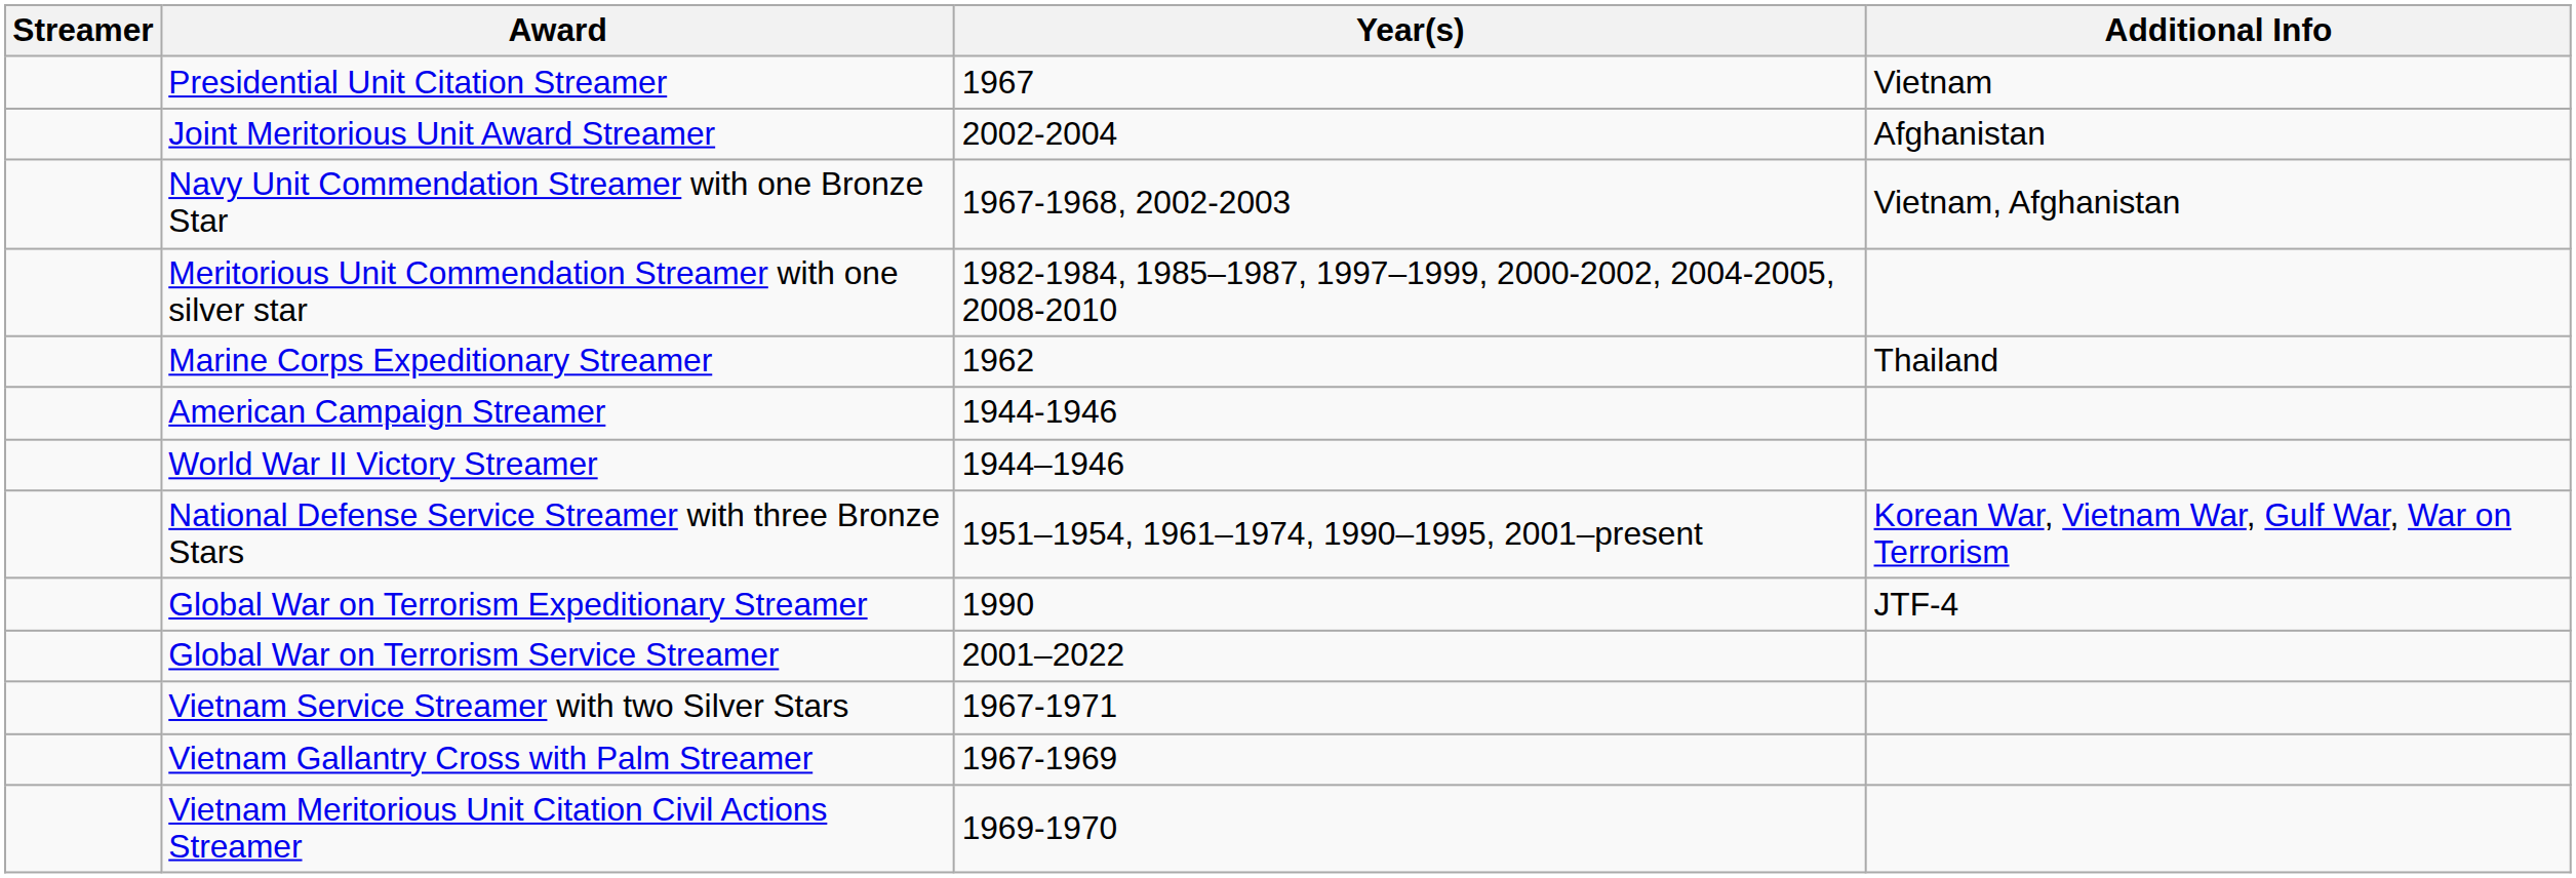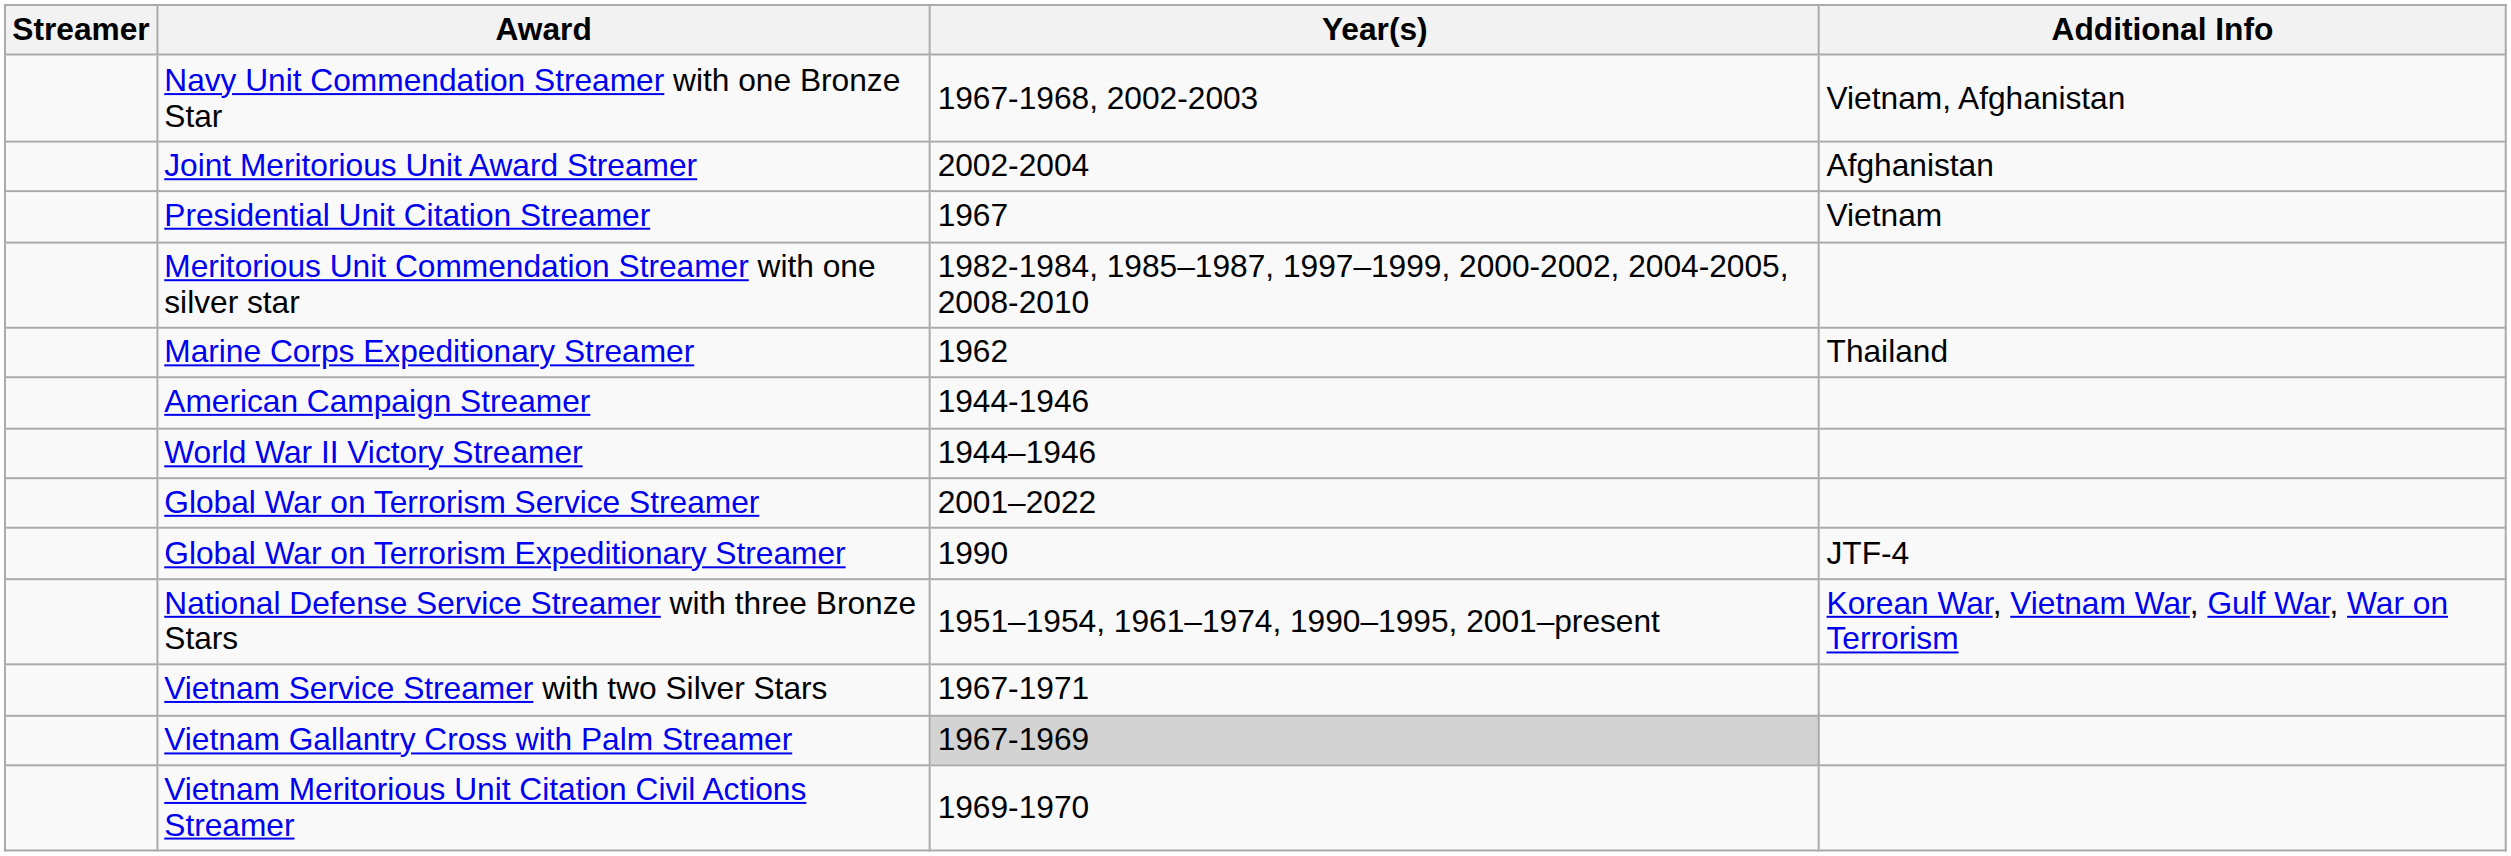 <table class="wikitable" style="margin:auto;">
 <tr>
 <th>Streamer</th>
 <th>Award</th>
 <th>Year(s)</th>
 <th>Additional Info</th>
 </tr>
 <tr>
 <td></td>
-<td><a href='#'>Presidential Unit Citation Streamer</a></td>
-<td>1967</td>
-<td>Vietnam</td>
+<td><a href='#'>Navy Unit Commendation Streamer</a> with one Bronze Star</td>
+<td>1967-1968, 2002-2003</td>
+<td>Vietnam, Afghanistan</td>
 </tr>
 <tr>
 <td></td>
 <td><a href='#'>Joint Meritorious Unit Award Streamer</a></td>
 <td>2002-2004</td>
 <td>Afghanistan</td>
 </tr>
 <tr>
 <td></td>
-<td><a href='#'>Navy Unit Commendation Streamer</a> with one Bronze Star</td>
-<td>1967-1968, 2002-2003</td>
-<td>Vietnam, Afghanistan</td>
+<td><a href='#'>Presidential Unit Citation Streamer</a></td>
+<td>1967</td>
+<td>Vietnam</td>
 </tr>
 <tr>
 <td></td>
 <td><a href='#'>Meritorious Unit Commendation Streamer</a> with one silver star</td>
 <td>1982-1984, 1985–1987, 1997–1999, 2000-2002, 2004-2005, 2008-2010</td>
 <td><br></td>
 </tr>
 <tr>
 <td></td>
 <td><a href='#'>Marine Corps Expeditionary Streamer</a></td>
 <td>1962</td>
 <td>Thailand</td>
 </tr>
 <tr>
 <td></td>
 <td><a href='#'>American Campaign Streamer</a></td>
 <td>1944-1946</td>
 <td><br></td>
 </tr>
 <tr>
 <td></td>
 <td><a href='#'>World War II Victory Streamer</a></td>
 <td>1944–1946</td>
 <td></td>
 </tr>
 <tr>
 <td></td>
-<td><a href='#'>National Defense Service Streamer</a> with three Bronze Stars</td>
-<td>1951–1954, 1961–1974, 1990–1995, 2001–present</td>
-<td><a href='#'>Korean War</a>, <a href='#'>Vietnam War</a>, <a href='#'>Gulf War</a>, <a href='#'>War on Terrorism</a></td>
+<td><a href='#'>Global War on Terrorism Service Streamer</a></td>
+<td>2001–2022</td>
+<td><br></td>
 </tr>
 <tr>
 <td></td>
 <td><a href='#'>Global War on Terrorism Expeditionary Streamer</a></td>
 <td>1990</td>
 <td>JTF-4</td>
 </tr>
 <tr>
 <td></td>
-<td><a href='#'>Global War on Terrorism Service Streamer</a></td>
-<td>2001–2022</td>
-<td><br></td>
+<td><a href='#'>National Defense Service Streamer</a> with three Bronze Stars</td>
+<td>1951–1954, 1961–1974, 1990–1995, 2001–present</td>
+<td><a href='#'>Korean War</a>, <a href='#'>Vietnam War</a>, <a href='#'>Gulf War</a>, <a href='#'>War on Terrorism</a></td>
 </tr>
 <tr>
 <td></td>
 <td><a href='#'>Vietnam Service Streamer</a> with two Silver Stars</td>
 <td>1967-1971</td>
 <td><br></td>
 </tr>
 <tr>
 <td></td>
 <td><a href='#'>Vietnam Gallantry Cross with Palm Streamer</a></td>
-<td>1967-1969</td>
+<td style="background: lightgrey;">1967-1969</td>
 <td><br></td>
 </tr>
 <tr>
 <td></td>
 <td><a href='#'>Vietnam Meritorious Unit Citation Civil Actions Streamer</a></td>
 <td>1969-1970</td>
 <td><br></td>
 </tr>
 </table>
